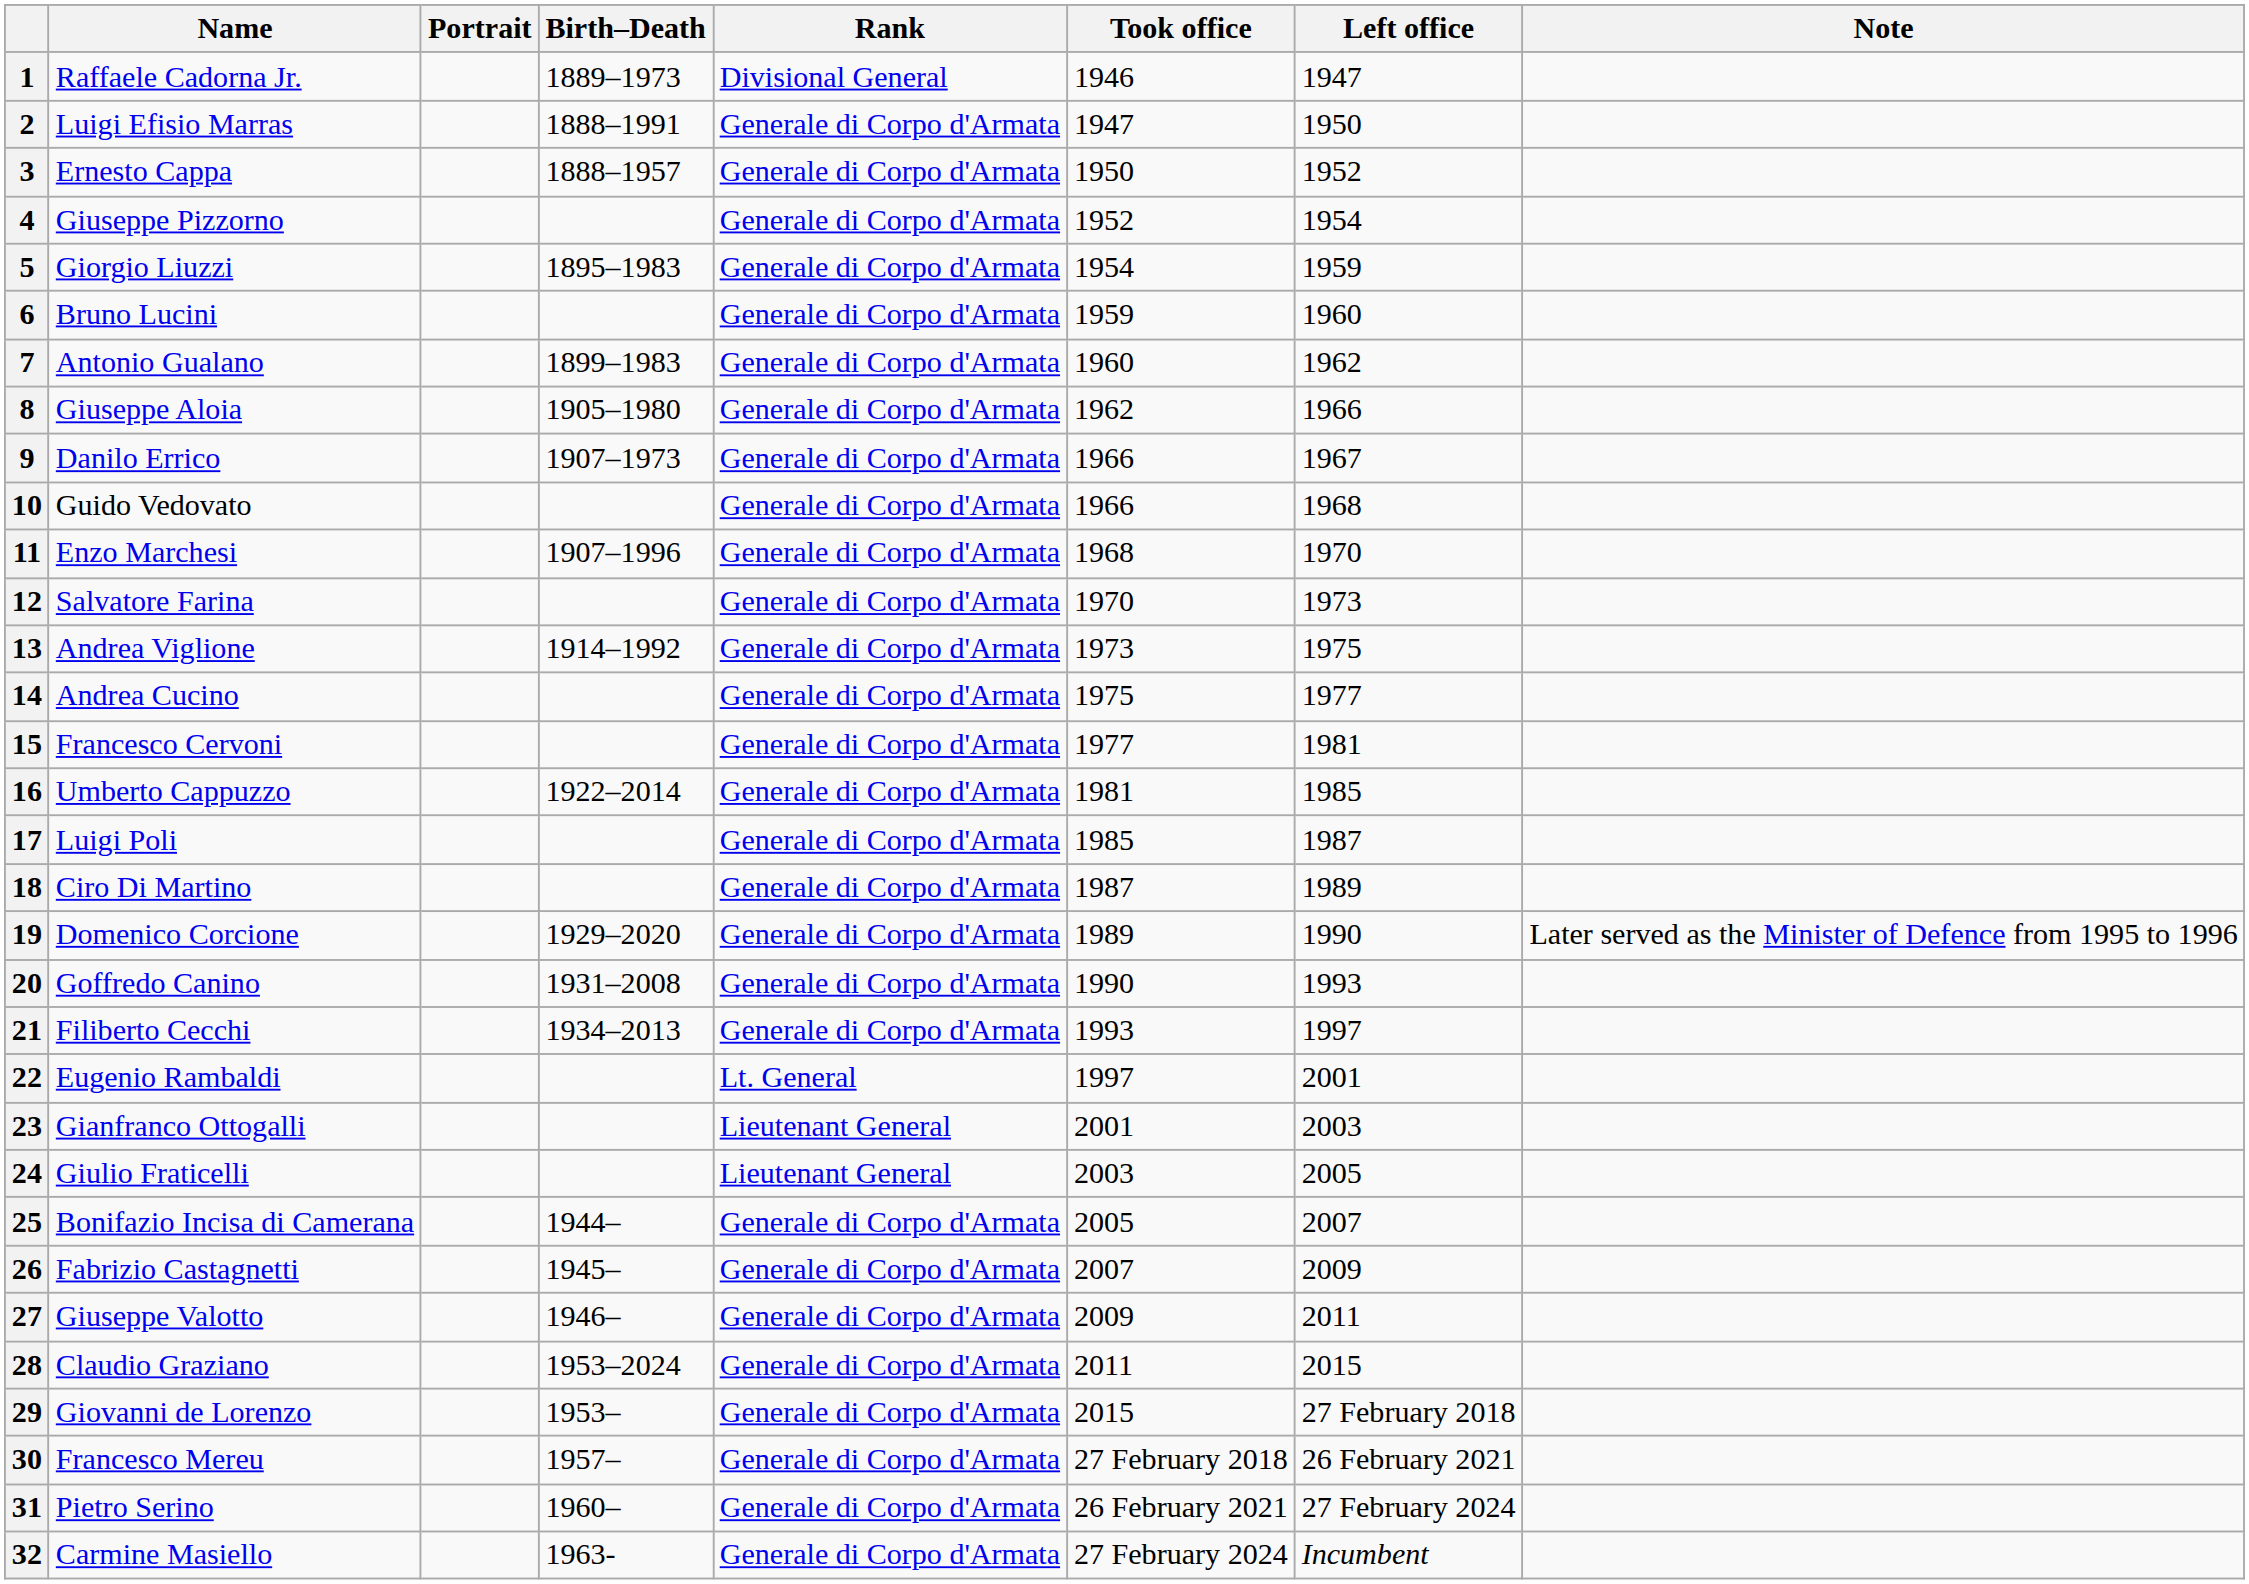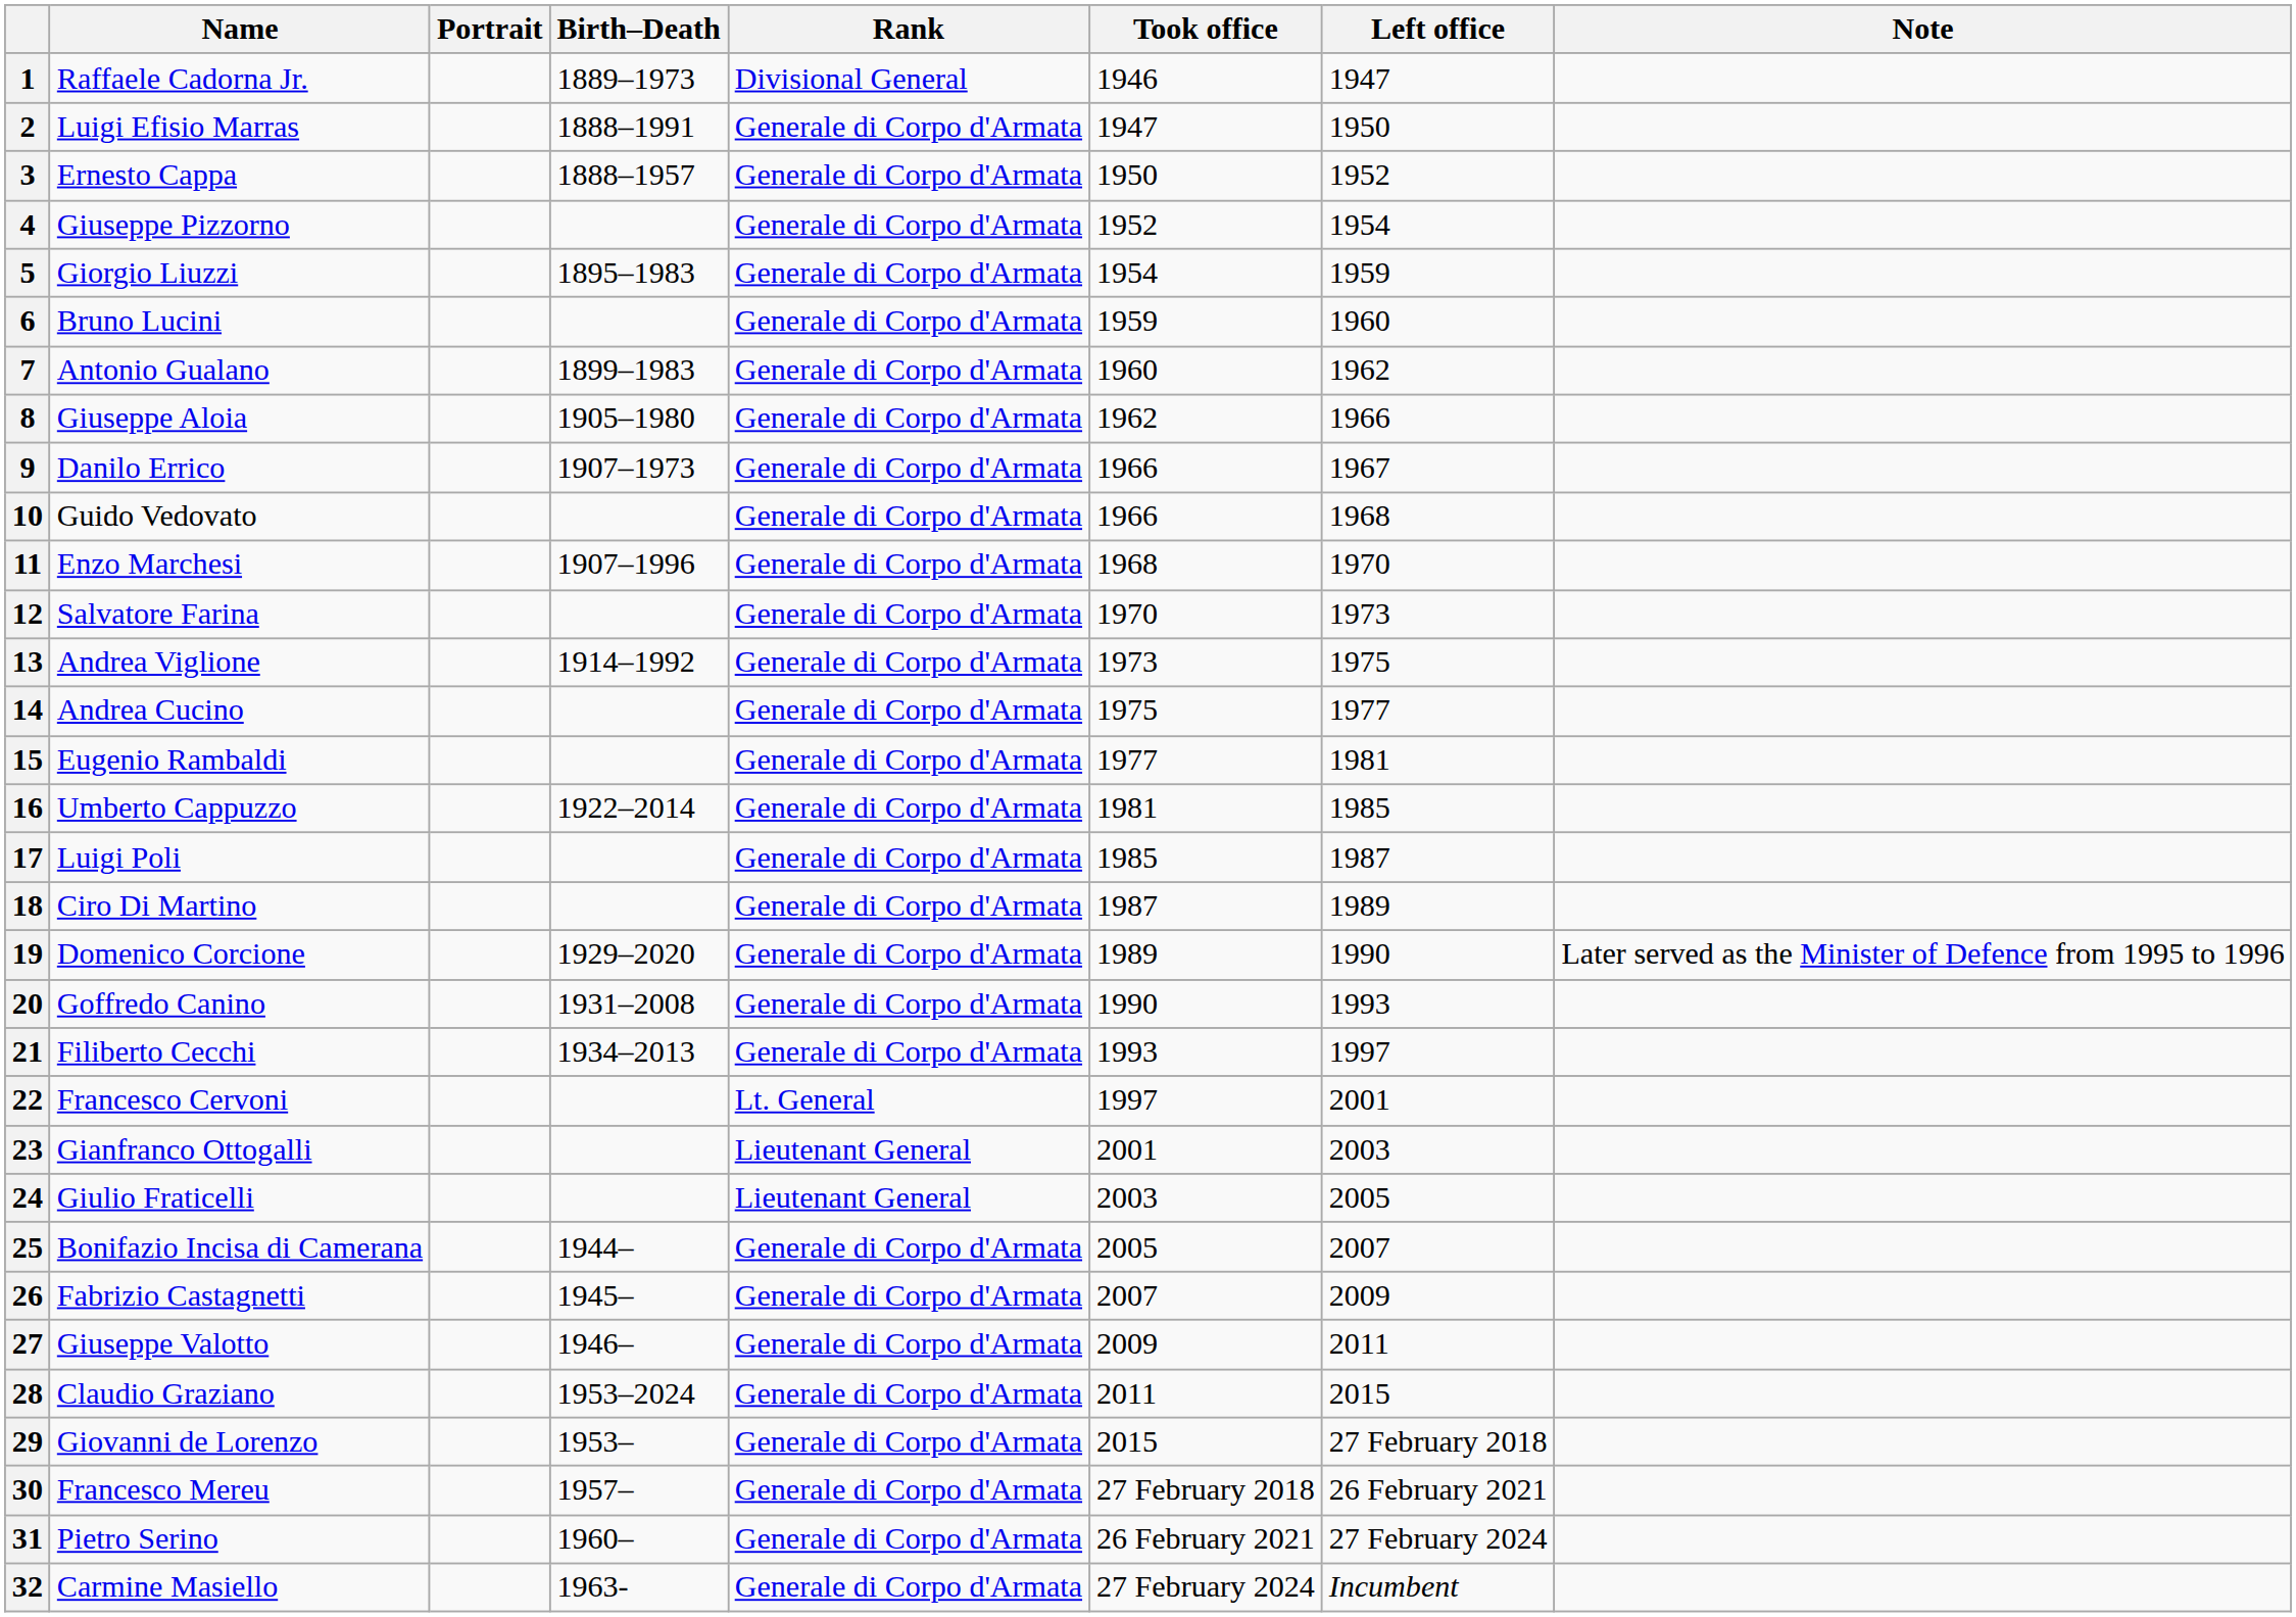 <table class="wikitable" style="text-align:left;">
 <tr>
 <th></th>
 <th>Name</th>
 <th>Portrait</th>
 <th>Birth–Death</th>
 <th>Rank</th>
 <th>Took office</th>
 <th>Left office</th>
 <th>Note</th>
 </tr>
 <tr>
 <th>1</th>
 <td><a href='#'>Raffaele Cadorna Jr.</a></td>
 <td></td>
 <td>1889–1973</td>
 <td><a href='#'>Divisional General</a></td>
 <td>1946</td>
 <td>1947</td>
 <td></td>
 </tr>
 <tr>
 <th>2</th>
 <td><a href='#'>Luigi Efisio Marras</a></td>
 <td></td>
 <td>1888–1991</td>
 <td><a href='#'>Generale di Corpo d'Armata</a></td>
 <td>1947</td>
 <td>1950</td>
 <td></td>
 </tr>
 <tr>
 <th>3</th>
 <td><a href='#'>Ernesto Cappa</a></td>
 <td></td>
 <td>1888–1957</td>
 <td><a href='#'>Generale di Corpo d'Armata</a></td>
 <td>1950</td>
 <td>1952</td>
 <td></td>
 </tr>
 <tr>
 <th>4</th>
 <td><a href='#'>Giuseppe Pizzorno</a></td>
 <td></td>
 <td></td>
 <td><a href='#'>Generale di Corpo d'Armata</a></td>
 <td>1952</td>
 <td>1954</td>
 <td></td>
 </tr>
 <tr>
 <th>5</th>
 <td><a href='#'>Giorgio Liuzzi</a></td>
 <td></td>
 <td>1895–1983</td>
 <td><a href='#'>Generale di Corpo d'Armata</a></td>
 <td>1954</td>
 <td>1959</td>
 <td></td>
 </tr>
 <tr>
 <th>6</th>
 <td><a href='#'>Bruno Lucini</a></td>
 <td></td>
 <td></td>
 <td><a href='#'>Generale di Corpo d'Armata</a></td>
 <td>1959</td>
 <td>1960</td>
 <td></td>
 </tr>
 <tr>
 <th>7</th>
 <td><a href='#'>Antonio Gualano</a></td>
 <td></td>
 <td>1899–1983</td>
 <td><a href='#'>Generale di Corpo d'Armata</a></td>
 <td>1960</td>
 <td>1962</td>
 <td></td>
 </tr>
 <tr>
 <th>8</th>
 <td><a href='#'>Giuseppe Aloia</a></td>
 <td></td>
 <td>1905–1980</td>
 <td><a href='#'>Generale di Corpo d'Armata</a></td>
 <td>1962</td>
 <td>1966</td>
 <td></td>
 </tr>
 <tr>
 <th>9</th>
 <td><a href='#'>Danilo Errico</a></td>
 <td></td>
 <td>1907–1973</td>
 <td><a href='#'>Generale di Corpo d'Armata</a></td>
 <td>1966</td>
 <td>1967</td>
 <td></td>
 </tr>
 <tr>
 <th>10</th>
 <td>Guido Vedovato</td>
 <td></td>
 <td></td>
 <td><a href='#'>Generale di Corpo d'Armata</a></td>
 <td>1966</td>
 <td>1968</td>
 <td></td>
 </tr>
 <tr>
 <th>11</th>
 <td><a href='#'>Enzo Marchesi</a></td>
 <td></td>
 <td>1907–1996</td>
 <td><a href='#'>Generale di Corpo d'Armata</a></td>
 <td>1968</td>
 <td>1970</td>
 <td></td>
 </tr>
 <tr>
 <th>12</th>
 <td><a href='#'>Salvatore Farina</a></td>
 <td></td>
 <td></td>
 <td><a href='#'>Generale di Corpo d'Armata</a></td>
 <td>1970</td>
 <td>1973</td>
 <td></td>
 </tr>
 <tr>
 <th>13</th>
 <td><a href='#'>Andrea Viglione</a></td>
 <td></td>
 <td>1914–1992</td>
 <td><a href='#'>Generale di Corpo d'Armata</a></td>
 <td>1973</td>
 <td>1975</td>
 <td></td>
 </tr>
 <tr>
 <th>14</th>
 <td><a href='#'>Andrea Cucino</a></td>
 <td></td>
 <td></td>
 <td><a href='#'>Generale di Corpo d'Armata</a></td>
 <td>1975</td>
 <td>1977</td>
 <td></td>
 </tr>
 <tr>
 <th>15</th>
-<td><a href='#'>Francesco Cervoni</a></td>
+<td><a href='#'>Eugenio Rambaldi</a></td>
 <td></td>
 <td></td>
 <td><a href='#'>Generale di Corpo d'Armata</a></td>
 <td>1977</td>
 <td>1981</td>
 <td></td>
 </tr>
 <tr>
 <th>16</th>
 <td><a href='#'>Umberto Cappuzzo</a></td>
 <td></td>
 <td>1922–2014</td>
 <td><a href='#'>Generale di Corpo d'Armata</a></td>
 <td>1981</td>
 <td>1985</td>
 <td></td>
 </tr>
 <tr>
 <th>17</th>
 <td><a href='#'>Luigi Poli</a></td>
 <td></td>
 <td></td>
 <td><a href='#'>Generale di Corpo d'Armata</a></td>
 <td>1985</td>
 <td>1987</td>
 <td></td>
 </tr>
 <tr>
 <th>18</th>
 <td><a href='#'>Ciro Di Martino</a></td>
 <td></td>
 <td></td>
 <td><a href='#'>Generale di Corpo d'Armata</a></td>
 <td>1987</td>
 <td>1989</td>
 <td></td>
 </tr>
 <tr>
 <th>19</th>
 <td><a href='#'>Domenico Corcione</a></td>
 <td></td>
 <td>1929–2020</td>
 <td><a href='#'>Generale di Corpo d'Armata</a></td>
 <td>1989</td>
 <td>1990</td>
 <td>Later served as the <a href='#'>Minister of Defence</a> from 1995 to 1996</td>
 </tr>
 <tr>
 <th>20</th>
 <td><a href='#'>Goffredo Canino</a></td>
 <td></td>
 <td>1931–2008</td>
 <td><a href='#'>Generale di Corpo d'Armata</a></td>
 <td>1990</td>
 <td>1993</td>
 <td></td>
 </tr>
 <tr>
 <th>21</th>
 <td><a href='#'>Filiberto Cecchi</a></td>
 <td></td>
 <td>1934–2013</td>
 <td><a href='#'>Generale di Corpo d'Armata</a></td>
 <td>1993</td>
 <td>1997</td>
 <td></td>
 </tr>
 <tr>
 <th>22</th>
-<td><a href='#'>Eugenio Rambaldi</a></td>
+<td><a href='#'>Francesco Cervoni</a></td>
 <td></td>
 <td></td>
 <td><a href='#'>Lt. General</a></td>
 <td>1997</td>
 <td>2001</td>
 <td></td>
 </tr>
 <tr>
 <th>23</th>
 <td><a href='#'>Gianfranco Ottogalli</a></td>
 <td></td>
 <td></td>
 <td><a href='#'>Lieutenant General</a></td>
 <td>2001</td>
 <td>2003</td>
 <td></td>
 </tr>
 <tr>
 <th>24</th>
 <td><a href='#'>Giulio Fraticelli</a></td>
 <td></td>
 <td></td>
 <td><a href='#'>Lieutenant General</a></td>
 <td>2003</td>
 <td>2005</td>
 <td></td>
 </tr>
 <tr>
 <th>25</th>
 <td><a href='#'>Bonifazio Incisa di Camerana</a></td>
 <td></td>
 <td>1944–</td>
 <td><a href='#'>Generale di Corpo d'Armata</a></td>
 <td>2005</td>
 <td>2007</td>
 <td></td>
 </tr>
 <tr>
 <th>26</th>
 <td><a href='#'>Fabrizio Castagnetti</a></td>
 <td></td>
 <td>1945–</td>
 <td><a href='#'>Generale di Corpo d'Armata</a></td>
 <td>2007</td>
 <td>2009</td>
 <td></td>
 </tr>
 <tr>
 <th>27</th>
 <td><a href='#'>Giuseppe Valotto</a></td>
 <td></td>
 <td>1946–</td>
 <td><a href='#'>Generale di Corpo d'Armata</a></td>
 <td>2009</td>
 <td>2011</td>
 <td></td>
 </tr>
 <tr>
 <th>28</th>
 <td><a href='#'>Claudio Graziano</a></td>
 <td></td>
 <td>1953–2024</td>
 <td><a href='#'>Generale di Corpo d'Armata</a></td>
 <td>2011</td>
 <td>2015</td>
 <td></td>
 </tr>
 <tr>
 <th>29</th>
 <td><a href='#'>Giovanni de Lorenzo</a></td>
 <td></td>
 <td>1953–</td>
 <td><a href='#'>Generale di Corpo d'Armata</a></td>
 <td>2015</td>
 <td>27 February 2018</td>
 <td></td>
 </tr>
 <tr>
 <th>30</th>
 <td><a href='#'>Francesco Mereu</a></td>
 <td></td>
 <td>1957–</td>
 <td><a href='#'>Generale di Corpo d'Armata</a></td>
 <td>27 February 2018</td>
 <td>26 February 2021</td>
 <td></td>
 </tr>
 <tr>
 <th>31</th>
 <td><a href='#'>Pietro Serino</a></td>
 <td></td>
 <td>1960–</td>
 <td><a href='#'>Generale di Corpo d'Armata</a></td>
 <td>26 February 2021</td>
 <td>27 February 2024</td>
 <td></td>
 </tr>
 <tr>
 <th>32</th>
 <td><a href='#'>Carmine Masiello</a></td>
 <td></td>
 <td>1963-</td>
 <td><a href='#'>Generale di Corpo d'Armata</a></td>
 <td>27 February 2024</td>
 <td><em>Incumbent</em></td>
 <td></td>
 </tr>
 </table>
